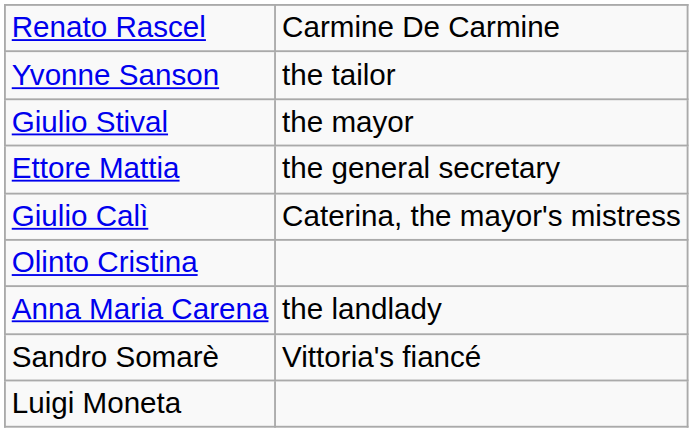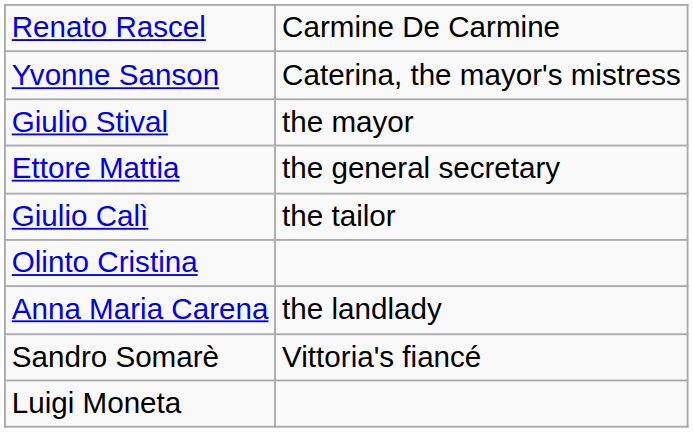 <table class=wikitable>
 <tr>
 <td><a href='#'>Renato Rascel</a></td>
 <td>Carmine De Carmine</td>
 </tr>
 <tr>
 <td><a href='#'>Yvonne Sanson</a></td>
-<td>the tailor</td>
+<td>Caterina, the mayor's mistress</td>
 </tr>
 <tr>
 <td><a href='#'>Giulio Stival</a></td>
 <td>the mayor</td>
 </tr>
 <tr>
 <td><a href='#'>Ettore Mattia</a></td>
 <td>the general secretary</td>
 </tr>
 <tr>
 <td><a href='#'>Giulio Calì</a></td>
-<td>Caterina, the mayor's mistress</td>
+<td>the tailor</td>
 </tr>
 <tr>
 <td><a href='#'>Olinto Cristina</a></td>
 </tr>
 <tr>
 <td><a href='#'>Anna Maria Carena</a></td>
 <td>the landlady</td>
 </tr>
 <tr>
 <td>Sandro Somarè</td>
 <td>Vittoria's fiancé</td>
 </tr>
 <tr>
 <td>Luigi Moneta</td>
 </tr>
 </table>
